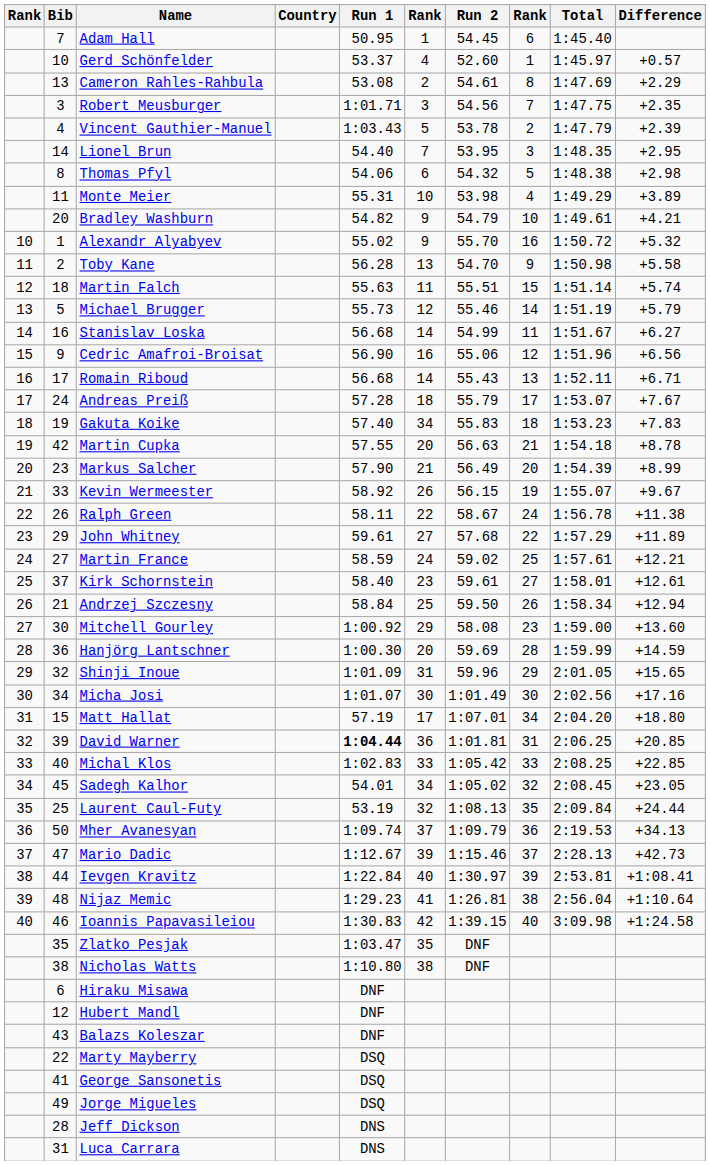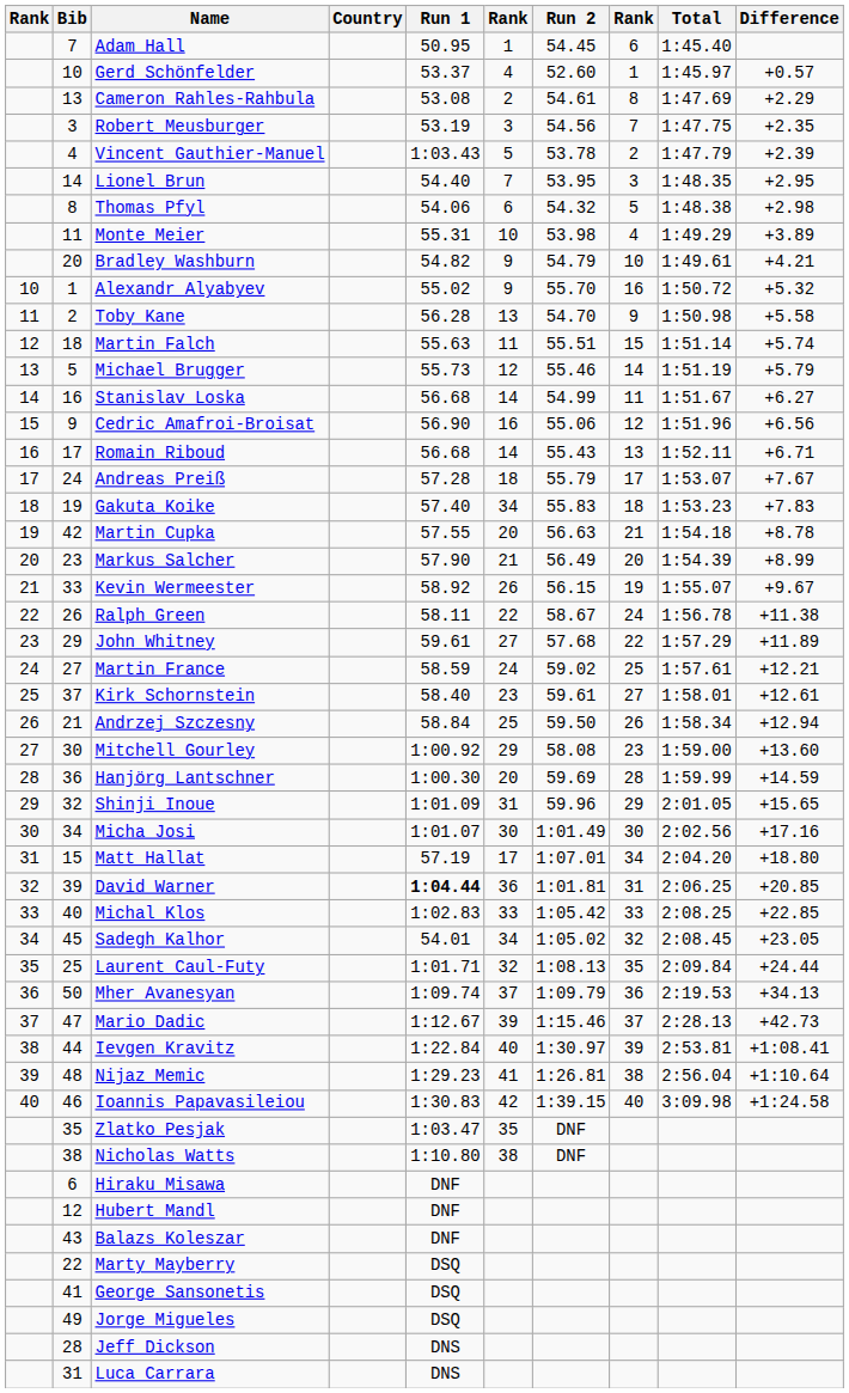 <table class="wikitable sortable" style="text-align:center">
 <tr>
 <th>Rank</th>
 <th>Bib</th>
 <th>Name</th>
 <th>Country</th>
 <th>Run 1</th>
 <th>Rank</th>
 <th>Run 2</th>
 <th>Rank</th>
 <th>Total</th>
 <th>Difference</th>
 </tr>
 <tr>
 <td></td>
 <td>7</td>
 <td align=left><a href='#'>Adam Hall</a></td>
 <td align=left></td>
 <td>50.95</td>
 <td>1</td>
 <td>54.45</td>
 <td>6</td>
 <td>1:45.40</td>
 <td></td>
 </tr>
 <tr>
 <td></td>
 <td>10</td>
 <td align=left><a href='#'>Gerd Schönfelder</a></td>
 <td align=left></td>
 <td>53.37</td>
 <td>4</td>
 <td>52.60</td>
 <td>1</td>
 <td>1:45.97</td>
 <td>+0.57</td>
 </tr>
 <tr>
 <td></td>
 <td>13</td>
 <td align=left><a href='#'>Cameron Rahles-Rahbula</a></td>
 <td align=left></td>
 <td>53.08</td>
 <td>2</td>
 <td>54.61</td>
 <td>8</td>
 <td>1:47.69</td>
 <td>+2.29</td>
 </tr>
 <tr>
 <td></td>
 <td>3</td>
 <td align=left><a href='#'>Robert Meusburger</a></td>
 <td align=left></td>
-<td>1:01.71</td>
+<td>53.19</td>
 <td>3</td>
 <td>54.56</td>
 <td>7</td>
 <td>1:47.75</td>
 <td>+2.35</td>
 </tr>
 <tr>
 <td></td>
 <td>4</td>
 <td align=left><a href='#'>Vincent Gauthier-Manuel</a></td>
 <td align=left></td>
 <td>1:03.43</td>
 <td>5</td>
 <td>53.78</td>
 <td>2</td>
 <td>1:47.79</td>
 <td>+2.39</td>
 </tr>
 <tr>
 <td></td>
 <td>14</td>
 <td align=left><a href='#'>Lionel Brun</a></td>
 <td align=left></td>
 <td>54.40</td>
 <td>7</td>
 <td>53.95</td>
 <td>3</td>
 <td>1:48.35</td>
 <td>+2.95</td>
 </tr>
 <tr>
 <td></td>
 <td>8</td>
 <td align=left><a href='#'>Thomas Pfyl</a></td>
 <td align=left></td>
 <td>54.06</td>
 <td>6</td>
 <td>54.32</td>
 <td>5</td>
 <td>1:48.38</td>
 <td>+2.98</td>
 </tr>
 <tr>
 <td></td>
 <td>11</td>
 <td align=left><a href='#'>Monte Meier</a></td>
 <td align=left></td>
 <td>55.31</td>
 <td>10</td>
 <td>53.98</td>
 <td>4</td>
 <td>1:49.29</td>
 <td>+3.89</td>
 </tr>
 <tr>
 <td></td>
 <td>20</td>
 <td align=left><a href='#'>Bradley Washburn</a></td>
 <td align=left></td>
 <td>54.82</td>
 <td>9</td>
 <td>54.79</td>
 <td>10</td>
 <td>1:49.61</td>
 <td>+4.21</td>
 </tr>
 <tr>
 <td>10</td>
 <td>1</td>
 <td align=left><a href='#'>Alexandr Alyabyev</a></td>
 <td align=left></td>
 <td>55.02</td>
 <td>9</td>
 <td>55.70</td>
 <td>16</td>
 <td>1:50.72</td>
 <td>+5.32</td>
 </tr>
 <tr>
 <td>11</td>
 <td>2</td>
 <td align=left><a href='#'>Toby Kane</a></td>
 <td align=left></td>
 <td>56.28</td>
 <td>13</td>
 <td>54.70</td>
 <td>9</td>
 <td>1:50.98</td>
 <td>+5.58</td>
 </tr>
 <tr>
 <td>12</td>
 <td>18</td>
 <td align=left><a href='#'>Martin Falch</a></td>
 <td align=left></td>
 <td>55.63</td>
 <td>11</td>
 <td>55.51</td>
 <td>15</td>
 <td>1:51.14</td>
 <td>+5.74</td>
 </tr>
 <tr>
 <td>13</td>
 <td>5</td>
 <td align=left><a href='#'>Michael Brugger</a></td>
 <td align=left></td>
 <td>55.73</td>
 <td>12</td>
 <td>55.46</td>
 <td>14</td>
 <td>1:51.19</td>
 <td>+5.79</td>
 </tr>
 <tr>
 <td>14</td>
 <td>16</td>
 <td align=left><a href='#'>Stanislav Loska</a></td>
 <td align=left></td>
 <td>56.68</td>
 <td>14</td>
 <td>54.99</td>
 <td>11</td>
 <td>1:51.67</td>
 <td>+6.27</td>
 </tr>
 <tr>
 <td>15</td>
 <td>9</td>
 <td align=left><a href='#'>Cedric Amafroi-Broisat</a></td>
 <td align=left></td>
 <td>56.90</td>
 <td>16</td>
 <td>55.06</td>
 <td>12</td>
 <td>1:51.96</td>
 <td>+6.56</td>
 </tr>
 <tr>
 <td>16</td>
 <td>17</td>
 <td align=left><a href='#'>Romain Riboud</a></td>
 <td align=left></td>
 <td>56.68</td>
 <td>14</td>
 <td>55.43</td>
 <td>13</td>
 <td>1:52.11</td>
 <td>+6.71</td>
 </tr>
 <tr>
 <td>17</td>
 <td>24</td>
 <td align=left><a href='#'>Andreas Preiß</a></td>
 <td align=left></td>
 <td>57.28</td>
 <td>18</td>
 <td>55.79</td>
 <td>17</td>
 <td>1:53.07</td>
 <td>+7.67</td>
 </tr>
 <tr>
 <td>18</td>
 <td>19</td>
 <td align=left><a href='#'>Gakuta Koike</a></td>
 <td align=left></td>
 <td>57.40</td>
 <td>34</td>
 <td>55.83</td>
 <td>18</td>
 <td>1:53.23</td>
 <td>+7.83</td>
 </tr>
 <tr>
 <td>19</td>
 <td>42</td>
 <td align=left><a href='#'>Martin Cupka</a></td>
 <td align=left></td>
 <td>57.55</td>
 <td>20</td>
 <td>56.63</td>
 <td>21</td>
 <td>1:54.18</td>
 <td>+8.78</td>
 </tr>
 <tr>
 <td>20</td>
 <td>23</td>
 <td align=left><a href='#'>Markus Salcher</a></td>
 <td align=left></td>
 <td>57.90</td>
 <td>21</td>
 <td>56.49</td>
 <td>20</td>
 <td>1:54.39</td>
 <td>+8.99</td>
 </tr>
 <tr>
 <td>21</td>
 <td>33</td>
 <td align=left><a href='#'>Kevin Wermeester</a></td>
 <td align=left></td>
 <td>58.92</td>
 <td>26</td>
 <td>56.15</td>
 <td>19</td>
 <td>1:55.07</td>
 <td>+9.67</td>
 </tr>
 <tr>
 <td>22</td>
 <td>26</td>
 <td align=left><a href='#'>Ralph Green</a></td>
 <td align=left></td>
 <td>58.11</td>
 <td>22</td>
 <td>58.67</td>
 <td>24</td>
 <td>1:56.78</td>
 <td>+11.38</td>
 </tr>
 <tr>
 <td>23</td>
 <td>29</td>
 <td align=left><a href='#'>John Whitney</a></td>
 <td align=left></td>
 <td>59.61</td>
 <td>27</td>
 <td>57.68</td>
 <td>22</td>
 <td>1:57.29</td>
 <td>+11.89</td>
 </tr>
 <tr>
 <td>24</td>
 <td>27</td>
 <td align=left><a href='#'>Martin France</a></td>
 <td align=left></td>
 <td>58.59</td>
 <td>24</td>
 <td>59.02</td>
 <td>25</td>
 <td>1:57.61</td>
 <td>+12.21</td>
 </tr>
 <tr>
 <td>25</td>
 <td>37</td>
 <td align=left><a href='#'>Kirk Schornstein</a></td>
 <td align=left></td>
 <td>58.40</td>
 <td>23</td>
 <td>59.61</td>
 <td>27</td>
 <td>1:58.01</td>
 <td>+12.61</td>
 </tr>
 <tr>
 <td>26</td>
 <td>21</td>
 <td align=left><a href='#'>Andrzej Szczesny</a></td>
 <td align=left></td>
 <td>58.84</td>
 <td>25</td>
 <td>59.50</td>
 <td>26</td>
 <td>1:58.34</td>
 <td>+12.94</td>
 </tr>
 <tr>
 <td>27</td>
 <td>30</td>
 <td align=left><a href='#'>Mitchell Gourley</a></td>
 <td align=left></td>
 <td>1:00.92</td>
 <td>29</td>
 <td>58.08</td>
 <td>23</td>
 <td>1:59.00</td>
 <td>+13.60</td>
 </tr>
 <tr>
 <td>28</td>
 <td>36</td>
 <td align=left><a href='#'>Hanjörg Lantschner</a></td>
 <td align=left></td>
 <td>1:00.30</td>
 <td>20</td>
 <td>59.69</td>
 <td>28</td>
 <td>1:59.99</td>
 <td>+14.59</td>
 </tr>
 <tr>
 <td>29</td>
 <td>32</td>
 <td align=left><a href='#'>Shinji Inoue</a></td>
 <td align=left></td>
 <td>1:01.09</td>
 <td>31</td>
 <td>59.96</td>
 <td>29</td>
 <td>2:01.05</td>
 <td>+15.65</td>
 </tr>
 <tr>
 <td>30</td>
 <td>34</td>
 <td align=left><a href='#'>Micha Josi</a></td>
 <td align=left></td>
 <td>1:01.07</td>
 <td>30</td>
 <td>1:01.49</td>
 <td>30</td>
 <td>2:02.56</td>
 <td>+17.16</td>
 </tr>
 <tr>
 <td>31</td>
 <td>15</td>
 <td align=left><a href='#'>Matt Hallat</a></td>
 <td align=left></td>
 <td>57.19</td>
 <td>17</td>
 <td>1:07.01</td>
 <td>34</td>
 <td>2:04.20</td>
 <td>+18.80</td>
 </tr>
 <tr>
 <td>32</td>
 <td>39</td>
 <td align=left><a href='#'>David Warner</a></td>
 <td align=left></td>
 <td><strong>1:04.44</strong></td>
 <td>36</td>
 <td>1:01.81</td>
 <td>31</td>
 <td>2:06.25</td>
 <td>+20.85</td>
 </tr>
 <tr>
 <td>33</td>
 <td>40</td>
 <td align=left><a href='#'>Michal Klos</a></td>
 <td align=left></td>
 <td>1:02.83</td>
 <td>33</td>
 <td>1:05.42</td>
 <td>33</td>
 <td>2:08.25</td>
 <td>+22.85</td>
 </tr>
 <tr>
 <td>34</td>
 <td>45</td>
 <td align=left><a href='#'>Sadegh Kalhor</a></td>
 <td align=left></td>
 <td>54.01</td>
 <td>34</td>
 <td>1:05.02</td>
 <td>32</td>
 <td>2:08.45</td>
 <td>+23.05</td>
 </tr>
 <tr>
 <td>35</td>
 <td>25</td>
 <td align=left><a href='#'>Laurent Caul-Futy</a></td>
 <td align=left></td>
-<td>53.19</td>
+<td>1:01.71</td>
 <td>32</td>
 <td>1:08.13</td>
 <td>35</td>
 <td>2:09.84</td>
 <td>+24.44</td>
 </tr>
 <tr>
 <td>36</td>
 <td>50</td>
 <td align=left><a href='#'>Mher Avanesyan</a></td>
 <td align=left></td>
 <td>1:09.74</td>
 <td>37</td>
 <td>1:09.79</td>
 <td>36</td>
 <td>2:19.53</td>
 <td>+34.13</td>
 </tr>
 <tr>
 <td>37</td>
 <td>47</td>
 <td align=left><a href='#'>Mario Dadic</a></td>
 <td align=left></td>
 <td>1:12.67</td>
 <td>39</td>
 <td>1:15.46</td>
 <td>37</td>
 <td>2:28.13</td>
 <td>+42.73</td>
 </tr>
 <tr>
 <td>38</td>
 <td>44</td>
 <td align=left><a href='#'>Ievgen Kravitz</a></td>
 <td align=left></td>
 <td>1:22.84</td>
 <td>40</td>
 <td>1:30.97</td>
 <td>39</td>
 <td>2:53.81</td>
 <td>+1:08.41</td>
 </tr>
 <tr>
 <td>39</td>
 <td>48</td>
 <td align=left><a href='#'>Nijaz Memic</a></td>
 <td align=left></td>
 <td>1:29.23</td>
 <td>41</td>
 <td>1:26.81</td>
 <td>38</td>
 <td>2:56.04</td>
 <td>+1:10.64</td>
 </tr>
 <tr>
 <td>40</td>
 <td>46</td>
 <td align=left><a href='#'>Ioannis Papavasileiou</a></td>
 <td align=left></td>
 <td>1:30.83</td>
 <td>42</td>
 <td>1:39.15</td>
 <td>40</td>
 <td>3:09.98</td>
 <td>+1:24.58</td>
 </tr>
 <tr>
 <td></td>
 <td>35</td>
 <td align=left><a href='#'>Zlatko Pesjak</a></td>
 <td align=left></td>
 <td>1:03.47</td>
 <td>35</td>
 <td>DNF</td>
 <td></td>
 <td></td>
 <td></td>
 </tr>
 <tr>
 <td></td>
 <td>38</td>
 <td align=left><a href='#'>Nicholas Watts</a></td>
 <td align=left></td>
 <td>1:10.80</td>
 <td>38</td>
 <td>DNF</td>
 <td></td>
 <td></td>
 <td></td>
 </tr>
 <tr>
 <td></td>
 <td>6</td>
 <td align=left><a href='#'>Hiraku Misawa</a></td>
 <td align=left></td>
 <td>DNF</td>
 <td></td>
 <td></td>
 <td></td>
 <td></td>
 <td></td>
 </tr>
 <tr>
 <td></td>
 <td>12</td>
 <td align=left><a href='#'>Hubert Mandl</a></td>
 <td align=left></td>
 <td>DNF</td>
 <td></td>
 <td></td>
 <td></td>
 <td></td>
 <td></td>
 </tr>
 <tr>
 <td></td>
 <td>43</td>
 <td align=left><a href='#'>Balazs Koleszar</a></td>
 <td align=left></td>
 <td>DNF</td>
 <td></td>
 <td></td>
 <td></td>
 <td></td>
 <td></td>
 </tr>
 <tr>
 <td></td>
 <td>22</td>
 <td align=left><a href='#'>Marty Mayberry</a></td>
 <td align=left></td>
 <td>DSQ</td>
 <td></td>
 <td></td>
 <td></td>
 <td></td>
 <td></td>
 </tr>
 <tr>
 <td></td>
 <td>41</td>
 <td align=left><a href='#'>George Sansonetis</a></td>
 <td align=left></td>
 <td>DSQ</td>
 <td></td>
 <td></td>
 <td></td>
 <td></td>
 <td></td>
 </tr>
 <tr>
 <td></td>
 <td>49</td>
 <td align=left><a href='#'>Jorge Migueles</a></td>
 <td align=left></td>
 <td>DSQ</td>
 <td></td>
 <td></td>
 <td></td>
 <td></td>
 <td></td>
 </tr>
 <tr>
 <td></td>
 <td>28</td>
 <td align=left><a href='#'>Jeff Dickson</a></td>
 <td align=left></td>
 <td>DNS</td>
 <td></td>
 <td></td>
 <td></td>
 <td></td>
 <td></td>
 </tr>
 <tr>
 <td></td>
 <td>31</td>
 <td align=left><a href='#'>Luca Carrara</a></td>
 <td align=left></td>
 <td>DNS</td>
 <td></td>
 <td></td>
 <td></td>
 <td></td>
 <td></td>
 </tr>
 </table>
